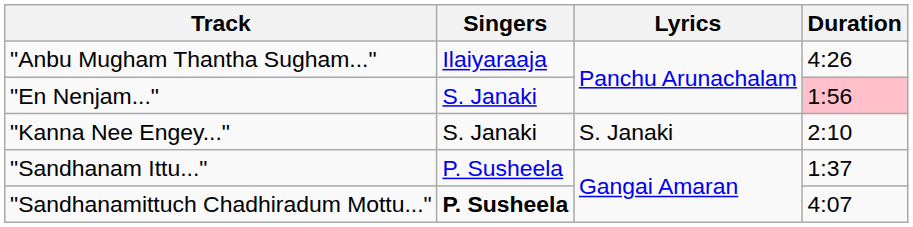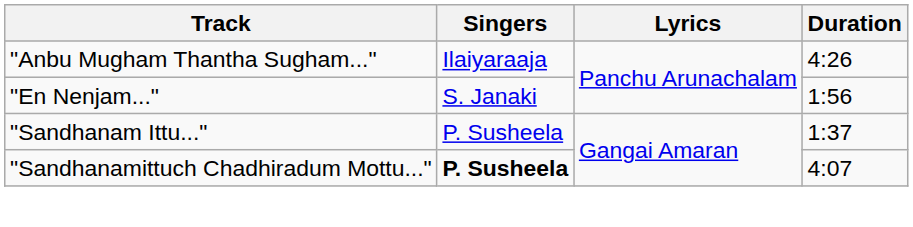 <table class="wikitable sortable" style="font-size:95%;">
 <tr>
 <th>Track</th>
 <th>Singers</th>
 <th>Lyrics</th>
 <th>Duration</th>
 </tr>
 <tr>
 <td>"Anbu Mugham Thantha Sugham..."</td>
 <td><a href='#'>Ilaiyaraaja</a></td>
 <td rowspan="2"><a href='#'>Panchu Arunachalam</a></td>
 <td>4:26</td>
 </tr>
 <tr>
 <td>"En Nenjam..."</td>
 <td><a href='#'>S. Janaki</a></td>
-<td style="background: pink;">1:56</td>
-</tr>
-<tr>
-<td>"Kanna Nee Engey..."</td>
-<td>S. Janaki</td>
-<td>S. Janaki</td>
-<td>2:10</td>
+<td>1:56</td>
 </tr>
 <tr>
 <td>"Sandhanam Ittu..."</td>
 <td><a href='#'>P. Susheela</a></td>
 <td rowspan="2"><a href='#'>Gangai Amaran</a></td>
 <td>1:37</td>
 </tr>
 <tr>
 <td>"Sandhanamittuch Chadhiradum Mottu..."</td>
 <td><strong>P. Susheela</strong></td>
 <td>4:07</td>
 </tr>
 </table>
